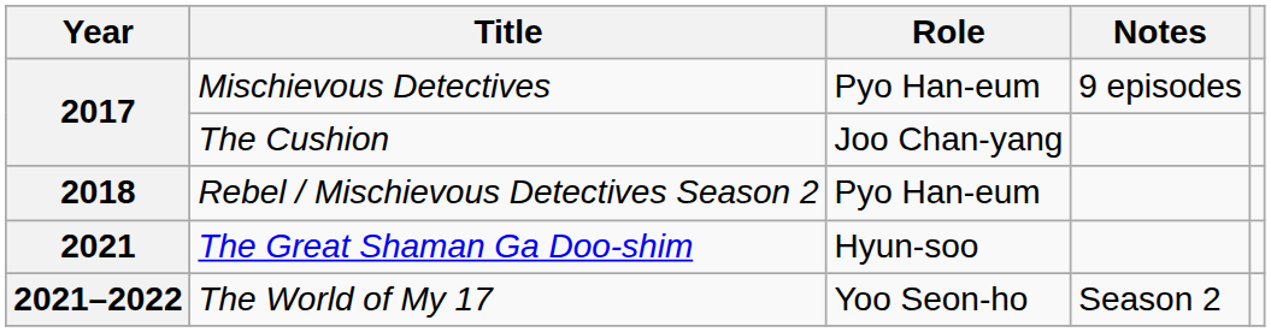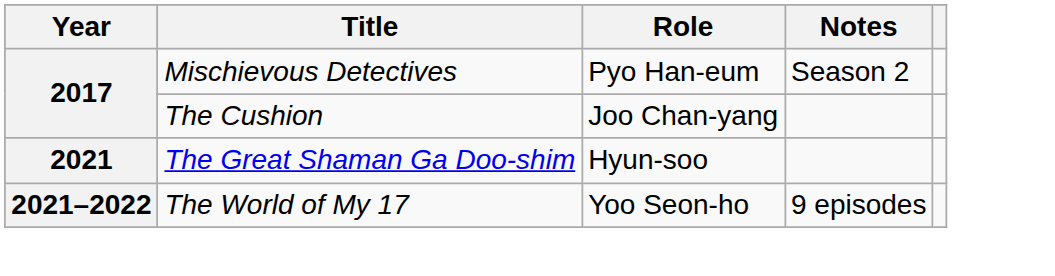 <table class="wikitable sortable plainrowheaders">
 <tr>
 <th scope="col">Year</th>
 <th scope="col">Title</th>
 <th scope="col">Role</th>
 <th scope="col">Notes</th>
 <th scope="col" class="unsortable"></th>
 </tr>
 <tr>
 <th scope="row" rowspan="2">2017</th>
 <td><em>Mischievous Detectives</em></td>
 <td>Pyo Han-eum</td>
-<td>9 episodes</td>
+<td>Season 2</td>
 <td></td>
 </tr>
 <tr>
 <td><em>The Cushion</em></td>
 <td>Joo Chan-yang</td>
-<td></td>
-<td></td>
-</tr>
-<tr>
-<th scope="row">2018</th>
-<td><em>Rebel / Mischievous Detectives Season 2</em></td>
-<td>Pyo Han-eum</td>
 <td></td>
 <td></td>
 </tr>
 <tr>
 <th scope="row">2021</th>
 <td><em><a href='#'>The Great Shaman Ga Doo-shim</a></em></td>
 <td>Hyun-soo</td>
 <td></td>
 <td></td>
 </tr>
 <tr>
 <th scope="row">2021–2022</th>
 <td><em>The World of My 17</em></td>
 <td>Yoo Seon-ho</td>
-<td>Season 2</td>
+<td>9 episodes</td>
 <td></td>
 </tr>
 </table>
